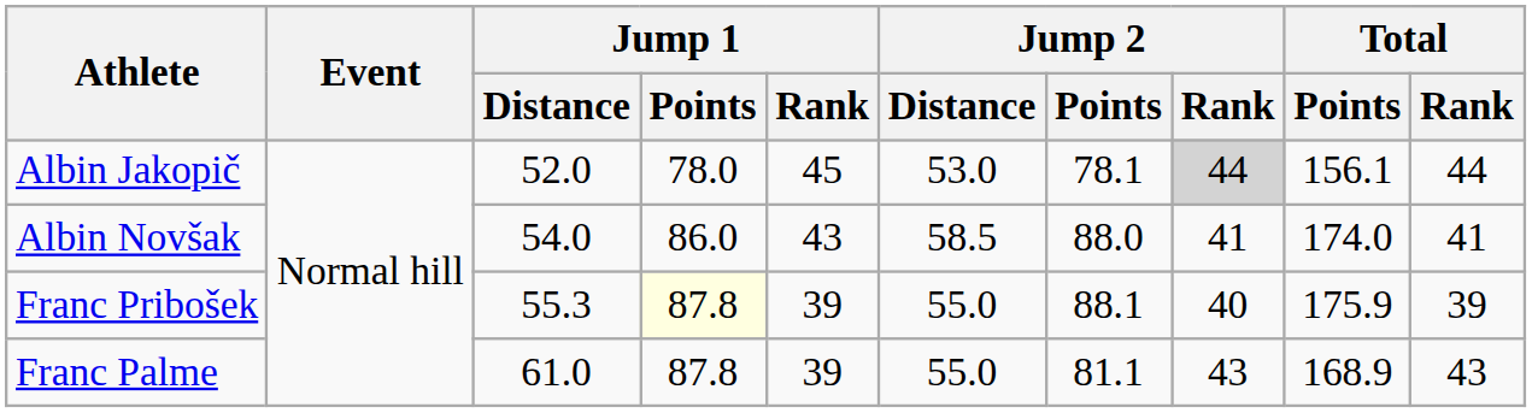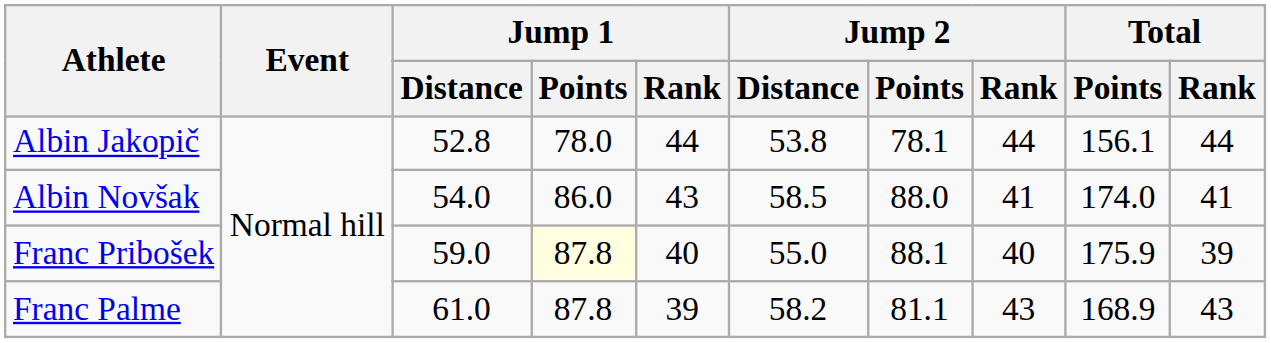 <table class="wikitable" style="font-size:90%">
 <tr>
 <th rowspan="2">Athlete</th>
 <th rowspan="2">Event</th>
 <th colspan="3">Jump 1</th>
 <th colspan="3">Jump 2</th>
 <th colspan="2">Total</th>
 </tr>
 <tr>
 <th>Distance</th>
 <th>Points</th>
 <th>Rank</th>
 <th>Distance</th>
 <th>Points</th>
 <th>Rank</th>
 <th>Points</th>
 <th>Rank</th>
 </tr>
 <tr>
 <td><a href='#'>Albin Jakopič</a></td>
 <td rowspan="4">Normal hill</td>
-<td align="center">52.0</td>
+<td align="center">52.8</td>
 <td align="center">78.0</td>
-<td align="center">45</td>
-<td align="center">53.0</td>
+<td align="center">44</td>
+<td align="center">53.8</td>
 <td align="center">78.1</td>
-<td align="center" style="background: lightgrey;">44</td>
+<td align="center">44</td>
 <td align="center">156.1</td>
 <td align="center">44</td>
 </tr>
 <tr>
 <td><a href='#'>Albin Novšak</a></td>
 <td align="center">54.0</td>
 <td align="center">86.0</td>
 <td align="center">43</td>
 <td align="center">58.5</td>
 <td align="center">88.0</td>
 <td align="center">41</td>
 <td align="center">174.0</td>
 <td align="center">41</td>
 </tr>
 <tr>
 <td><a href='#'>Franc Pribošek</a></td>
-<td align="center">55.3</td>
+<td align="center">59.0</td>
 <td align="center" style="background: lightyellow;">87.8</td>
-<td align="center">39</td>
+<td align="center">40</td>
 <td align="center">55.0</td>
 <td align="center">88.1</td>
 <td align="center">40</td>
 <td align="center">175.9</td>
 <td align="center">39</td>
 </tr>
 <tr>
 <td><a href='#'>Franc Palme</a></td>
 <td align="center">61.0</td>
 <td align="center">87.8</td>
 <td align="center">39</td>
-<td align="center">55.0</td>
+<td align="center">58.2</td>
 <td align="center">81.1</td>
 <td align="center">43</td>
 <td align="center">168.9</td>
 <td align="center">43</td>
 </tr>
 </table>
